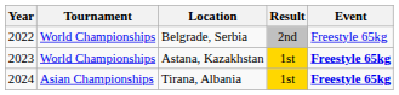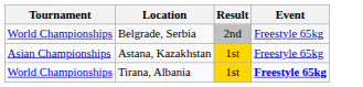 <table class="wikitable" style="font-size:95%;">
 <tr>
-<th>Year</th>
 <th>Tournament</th>
 <th>Location</th>
 <th>Result</th>
 <th>Event</th>
 </tr>
 <tr>
-<td>2022</td>
 <td><a href='#'>World Championships</a></td>
 <td>Belgrade, Serbia</td>
 <td align="center" bgcolor="silver">2nd</td>
 <td><a href='#'>Freestyle 65kg</a></td>
 </tr>
 <tr>
-<td>2023</td>
-<td><a href='#'>World Championships</a></td>
+<td><a href='#'>Asian Championships</a></td>
 <td>Astana, Kazakhstan</td>
 <td align="center" bgcolor="gold">1st</td>
-<td><strong><a href='#'>Freestyle 65kg</a></strong></td>
+<td><a href='#'>Freestyle 65kg</a></td>
 </tr>
 <tr>
-<td>2024</td>
-<td><a href='#'>Asian Championships</a></td>
+<td><a href='#'>World Championships</a></td>
 <td>Tirana, Albania</td>
 <td align="center" bgcolor="gold">1st</td>
 <td><strong><a href='#'>Freestyle 65kg</a></strong></td>
 </tr>
 </table>
